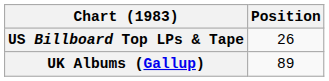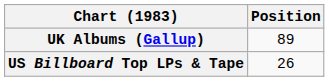 <table class="wikitable plainrowheaders" style="text-align:center">
 <tr>
 <th scope="col">Chart (1983)</th>
 <th scope="col">Position</th>
 </tr>
 <tr>
+<th scope="row">UK Albums (<a href='#'>Gallup</a>)</th>
+<td>89</td>
+</tr>
+<tr>
 <th scope="row">US <em>Billboard</em> Top LPs & Tape</th>
 <td>26</td>
 </tr>
-<tr>
-<th scope="row">UK Albums (<a href='#'>Gallup</a>)</th>
-<td>89</td>
-</tr>
 </table>
